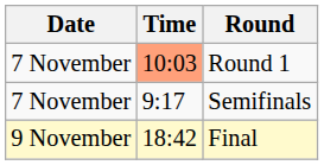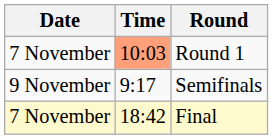 <table class="wikitable">
 <tr>
 <th>Date</th>
 <th>Time</th>
 <th>Round</th>
 </tr>
 <tr>
 <td>7 November</td>
 <td style="background: lightsalmon;">10:03</td>
 <td>Round 1</td>
 </tr>
 <tr>
-<td>7 November</td>
+<td>9 November</td>
 <td>9:17</td>
 <td>Semifinals</td>
 </tr>
 <tr bgcolor="lemonchiffon">
-<td>9 November</td>
+<td>7 November</td>
 <td>18:42</td>
 <td>Final</td>
 </tr>
 </table>
